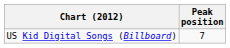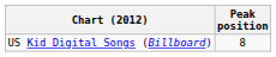 <table class="wikitable sortable">
 <tr>
 <th scope="col">Chart (2012)</th>
 <th scope="col">Peak<br>position</th>
 </tr>
 <tr>
 <td>US <a href='#'>Kid Digital Songs</a> (<em><a href='#'>Billboard</a></em>)</td>
-<td style="text-align:center;">7</td>
+<td style="text-align:center;">8</td>
 </tr>
 </table>
